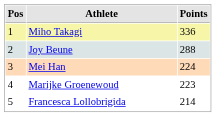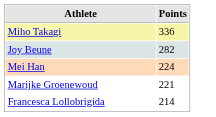 <table cellspacing="1" cellpadding="3" style="border:1px solid #aaa; font-size:90%;">
 <tr style="background:#e4e4e4;">
-<th style="border-bottom:1px solid #aaa; width:10px;">Pos</th>
 <th style="border-bottom:1px solid #aaa; width:200px;">Athlete</th>
 <th style="border-bottom:1px solid #aaa; width:20px;">Points</th>
 </tr>
 <tr style="background:#f7f6a8;">
-<td>1</td>
 <td> <a href='#'>Miho Takagi</a></td>
 <td>336</td>
 </tr>
 <tr style="background:#dce5e5;">
-<td>2</td>
 <td> <a href='#'>Joy Beune</a></td>
-<td>288</td>
+<td>282</td>
 </tr>
 <tr style="background:#ffdab9;">
-<td>3</td>
 <td> <a href='#'>Mei Han</a></td>
 <td>224</td>
 </tr>
 <tr>
-<td>4</td>
 <td> <a href='#'>Marijke Groenewoud</a></td>
-<td>223</td>
+<td>221</td>
 </tr>
 <tr>
-<td>5</td>
 <td> <a href='#'>Francesca Lollobrigida</a></td>
 <td>214</td>
 </tr>
 </table>
